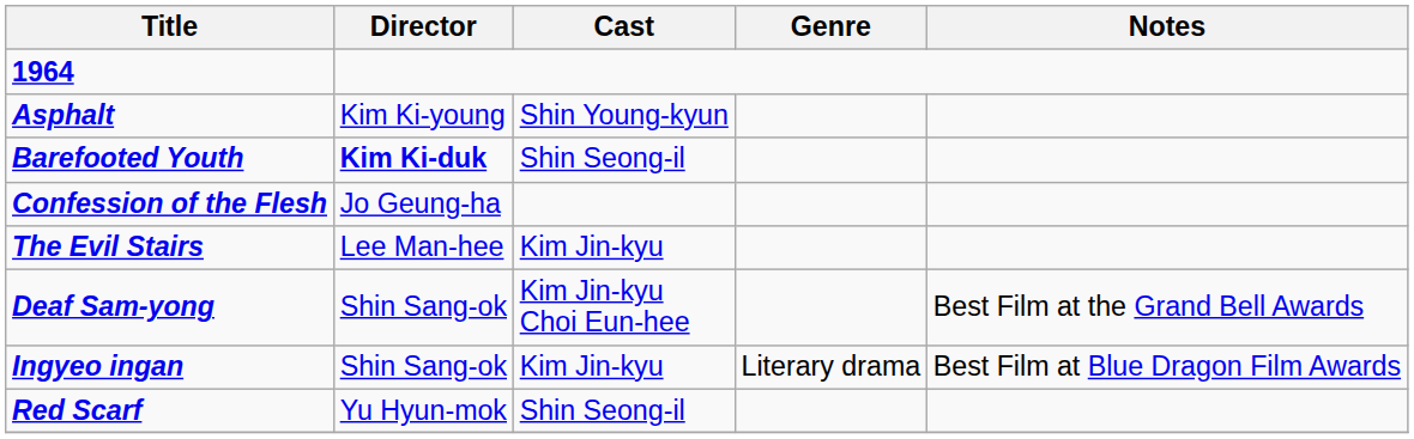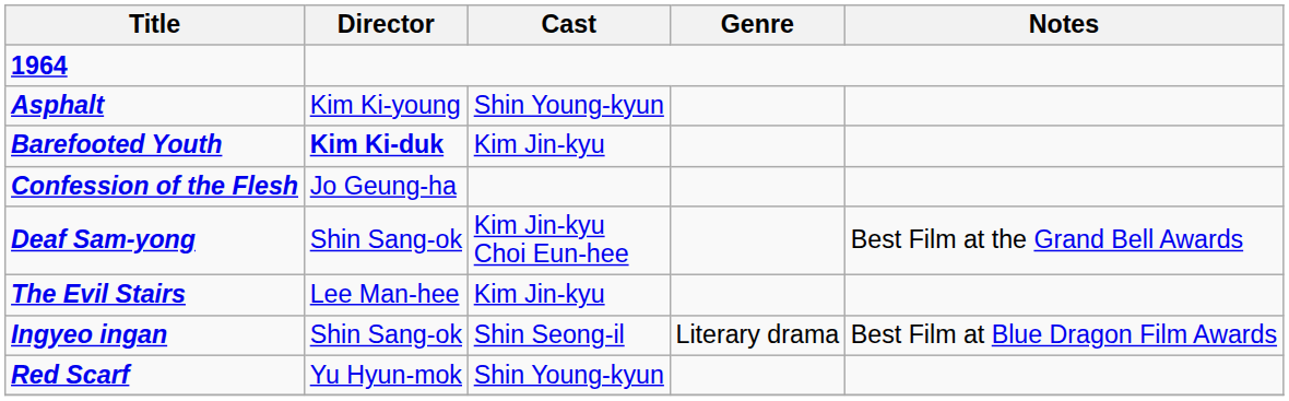 <table class="wikitable">
 <tr>
 <th>Title</th>
 <th>Director</th>
 <th>Cast</th>
 <th>Genre</th>
 <th>Notes</th>
 </tr>
 <tr>
 <td><strong><a href='#'>1964</a></strong></td>
 </tr>
 <tr>
 <td><strong><em><a href='#'>Asphalt</a></em></strong></td>
 <td><a href='#'>Kim Ki-young</a></td>
 <td><a href='#'>Shin Young-kyun</a></td>
 <td></td>
 <td></td>
 </tr>
 <tr>
 <td><strong><em><a href='#'>Barefooted Youth</a></em></strong></td>
 <td><strong><a href='#'>Kim Ki-duk</a></strong></td>
-<td><a href='#'>Shin Seong-il</a></td>
+<td><a href='#'>Kim Jin-kyu</a></td>
 <td></td>
 <td></td>
 </tr>
 <tr>
 <td><strong><em><a href='#'>Confession of the Flesh</a></em></strong></td>
 <td><a href='#'>Jo Geung-ha</a></td>
 <td></td>
 <td></td>
 <td></td>
 </tr>
 <tr>
+<td><strong><em><a href='#'>Deaf Sam-yong</a></em></strong></td>
+<td><a href='#'>Shin Sang-ok</a></td>
+<td><a href='#'>Kim Jin-kyu</a><br><a href='#'>Choi Eun-hee</a></td>
+<td></td>
+<td>Best Film at the <a href='#'>Grand Bell Awards</a></td>
+</tr>
+<tr>
 <td><strong><em><a href='#'>The Evil Stairs</a></em></strong></td>
 <td><a href='#'>Lee Man-hee</a></td>
 <td><a href='#'>Kim Jin-kyu</a></td>
 <td></td>
 <td></td>
 </tr>
 <tr>
-<td><strong><em><a href='#'>Deaf Sam-yong</a></em></strong></td>
-<td><a href='#'>Shin Sang-ok</a></td>
-<td><a href='#'>Kim Jin-kyu</a><br><a href='#'>Choi Eun-hee</a></td>
-<td></td>
-<td>Best Film at the <a href='#'>Grand Bell Awards</a></td>
-</tr>
-<tr>
 <td><strong><em><a href='#'>Ingyeo ingan</a></em></strong></td>
 <td><a href='#'>Shin Sang-ok</a></td>
-<td><a href='#'>Kim Jin-kyu</a></td>
+<td><a href='#'>Shin Seong-il</a></td>
 <td>Literary drama</td>
 <td>Best Film at <a href='#'>Blue Dragon Film Awards</a></td>
 </tr>
 <tr>
 <td><strong><em><a href='#'>Red Scarf</a></em></strong></td>
 <td><a href='#'>Yu Hyun-mok</a></td>
-<td><a href='#'>Shin Seong-il</a></td>
+<td><a href='#'>Shin Young-kyun</a></td>
 <td></td>
 <td></td>
 </tr>
 <tr>
 </tr>
 </table>
